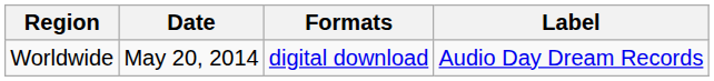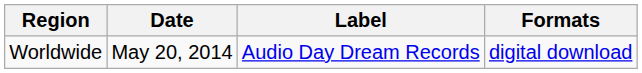 <table class="wikitable">
 <tr>
 <th>Region</th>
 <th>Date</th>
+<th>Label</th>
 <th>Formats</th>
-<th>Label</th>
 </tr>
 <tr>
 <td>Worldwide</td>
 <td>May 20, 2014</td>
+<td><a href='#'>Audio Day Dream Records</a></td>
 <td><a href='#'>digital download</a></td>
-<td><a href='#'>Audio Day Dream Records</a></td>
 </tr>
 </table>
